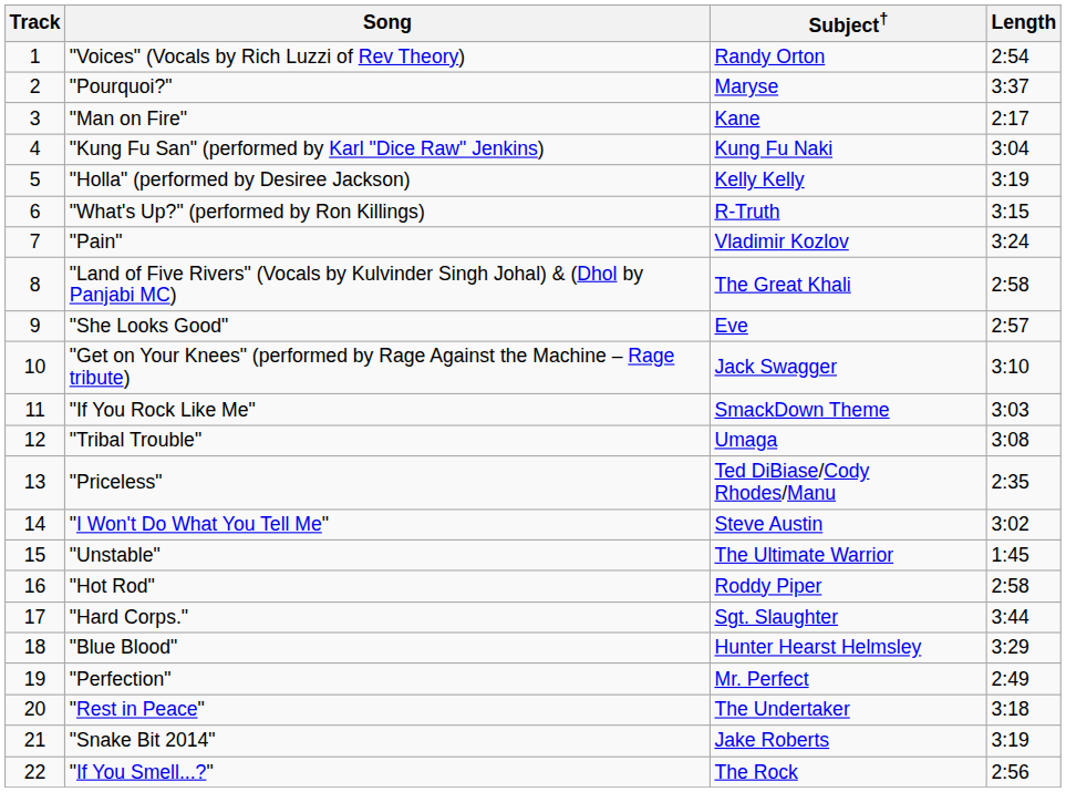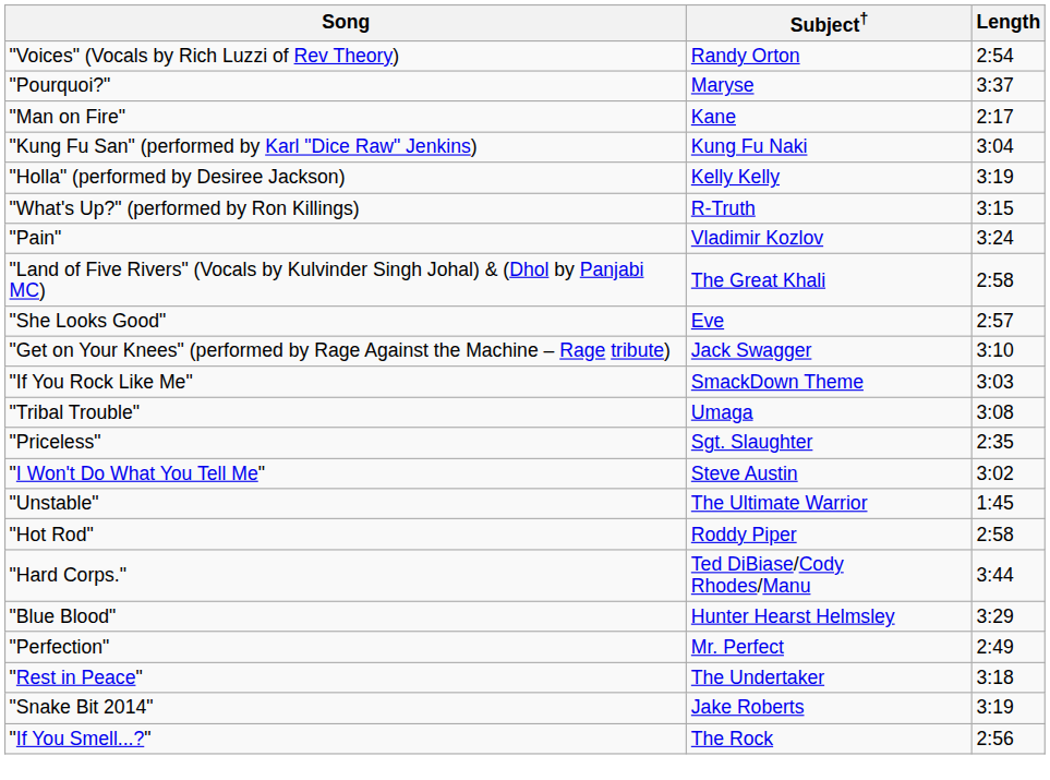 <table class="wikitable">
 <tr>
-<th>Track</th>
 <th>Song</th>
 <th>Subject<sup>†</sup></th>
 <th>Length</th>
 </tr>
 <tr>
-<td align=center>1</td>
 <td>"Voices" (Vocals by Rich Luzzi of <a href='#'>Rev Theory</a>)</td>
 <td><a href='#'>Randy Orton</a></td>
 <td>2:54</td>
 </tr>
 <tr>
-<td align=center>2</td>
 <td>"Pourquoi?"</td>
 <td><a href='#'>Maryse</a></td>
 <td>3:37</td>
 </tr>
 <tr>
-<td align=center>3</td>
 <td>"Man on Fire"</td>
 <td><a href='#'>Kane</a></td>
 <td>2:17</td>
 </tr>
 <tr>
-<td align=center>4</td>
 <td>"Kung Fu San" (performed by <a href='#'>Karl "Dice Raw" Jenkins</a>)</td>
 <td><a href='#'>Kung Fu Naki</a></td>
 <td>3:04</td>
 </tr>
 <tr>
-<td align=center>5</td>
 <td>"Holla" (performed by Desiree Jackson)</td>
 <td><a href='#'>Kelly Kelly</a></td>
 <td>3:19</td>
 </tr>
 <tr>
-<td align=center>6</td>
 <td>"What's Up?" (performed by Ron Killings)</td>
 <td><a href='#'>R-Truth</a></td>
 <td>3:15</td>
 </tr>
 <tr>
-<td align=center>7</td>
 <td>"Pain"</td>
 <td><a href='#'>Vladimir Kozlov</a></td>
 <td>3:24</td>
 </tr>
 <tr>
-<td align=center>8</td>
 <td>"Land of Five Rivers" (Vocals by Kulvinder Singh Johal) & (<a href='#'>Dhol</a> by <a href='#'>Panjabi MC</a>)</td>
 <td><a href='#'>The Great Khali</a></td>
 <td>2:58</td>
 </tr>
 <tr>
-<td align=center>9</td>
 <td>"She Looks Good"</td>
 <td><a href='#'>Eve</a></td>
 <td>2:57</td>
 </tr>
 <tr>
-<td align=center>10</td>
 <td>"Get on Your Knees" (performed by Rage Against the Machine – <a href='#'>Rage</a> <a href='#'>tribute</a>)</td>
 <td><a href='#'>Jack Swagger</a></td>
 <td>3:10</td>
 </tr>
 <tr>
-<td align=center>11</td>
 <td>"If You Rock Like Me"</td>
 <td><a href='#'>SmackDown Theme</a></td>
 <td>3:03</td>
 </tr>
 <tr>
-<td align=center>12</td>
 <td>"Tribal Trouble"</td>
 <td><a href='#'>Umaga</a></td>
 <td>3:08</td>
 </tr>
 <tr>
-<td align=center>13</td>
 <td>"Priceless"</td>
-<td><a href='#'>Ted DiBiase</a>/<a href='#'>Cody Rhodes</a>/<a href='#'>Manu</a></td>
+<td><a href='#'>Sgt. Slaughter</a></td>
 <td>2:35</td>
 </tr>
 <tr>
-<td align=center>14</td>
 <td>"<a href='#'>I Won't Do What You Tell Me</a>"</td>
 <td><a href='#'>Steve Austin</a></td>
 <td>3:02</td>
 </tr>
 <tr>
-<td align=center>15</td>
 <td>"Unstable"</td>
 <td><a href='#'>The Ultimate Warrior</a></td>
 <td>1:45</td>
 </tr>
 <tr>
-<td align=center>16</td>
 <td>"Hot Rod"</td>
 <td><a href='#'>Roddy Piper</a></td>
 <td>2:58</td>
 </tr>
 <tr>
-<td align=center>17</td>
 <td>"Hard Corps."</td>
-<td><a href='#'>Sgt. Slaughter</a></td>
+<td><a href='#'>Ted DiBiase</a>/<a href='#'>Cody Rhodes</a>/<a href='#'>Manu</a></td>
 <td>3:44</td>
 </tr>
 <tr>
-<td align=center>18</td>
 <td>"Blue Blood"</td>
 <td><a href='#'>Hunter Hearst Helmsley</a></td>
 <td>3:29</td>
 </tr>
 <tr>
-<td align=center>19</td>
 <td>"Perfection"</td>
 <td><a href='#'>Mr. Perfect</a></td>
 <td>2:49</td>
 </tr>
 <tr>
-<td align=center>20</td>
 <td>"<a href='#'>Rest in Peace</a>"</td>
 <td><a href='#'>The Undertaker</a></td>
 <td>3:18</td>
 </tr>
 <tr>
-<td align=center>21</td>
 <td>"Snake Bit 2014"</td>
 <td><a href='#'>Jake Roberts</a></td>
 <td>3:19</td>
 </tr>
 <tr>
-<td align=center>22</td>
 <td>"<a href='#'>If You Smell...?</a>"</td>
 <td><a href='#'>The Rock</a></td>
 <td>2:56</td>
 </tr>
 </table>
